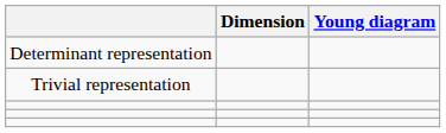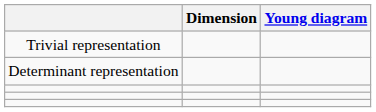 <table class="wikitable" style="font-size:small; text-align:center;">
 <tr>
 <th></th>
 <th>Dimension</th>
 <th><a href='#'>Young diagram</a></th>
 </tr>
 <tr>
-<td>Determinant representation</td>
+<td>Trivial representation</td>
 <td></td>
 <td></td>
 </tr>
 <tr>
-<td>Trivial representation</td>
+<td>Determinant representation</td>
 <td></td>
 <td></td>
 </tr>
 <tr>
 <td></td>
 <td></td>
 <td></td>
 </tr>
 <tr>
 <td></td>
 <td></td>
 <td></td>
 </tr>
 <tr>
 <td></td>
 <td></td>
 <td></td>
 </tr>
 </table>
